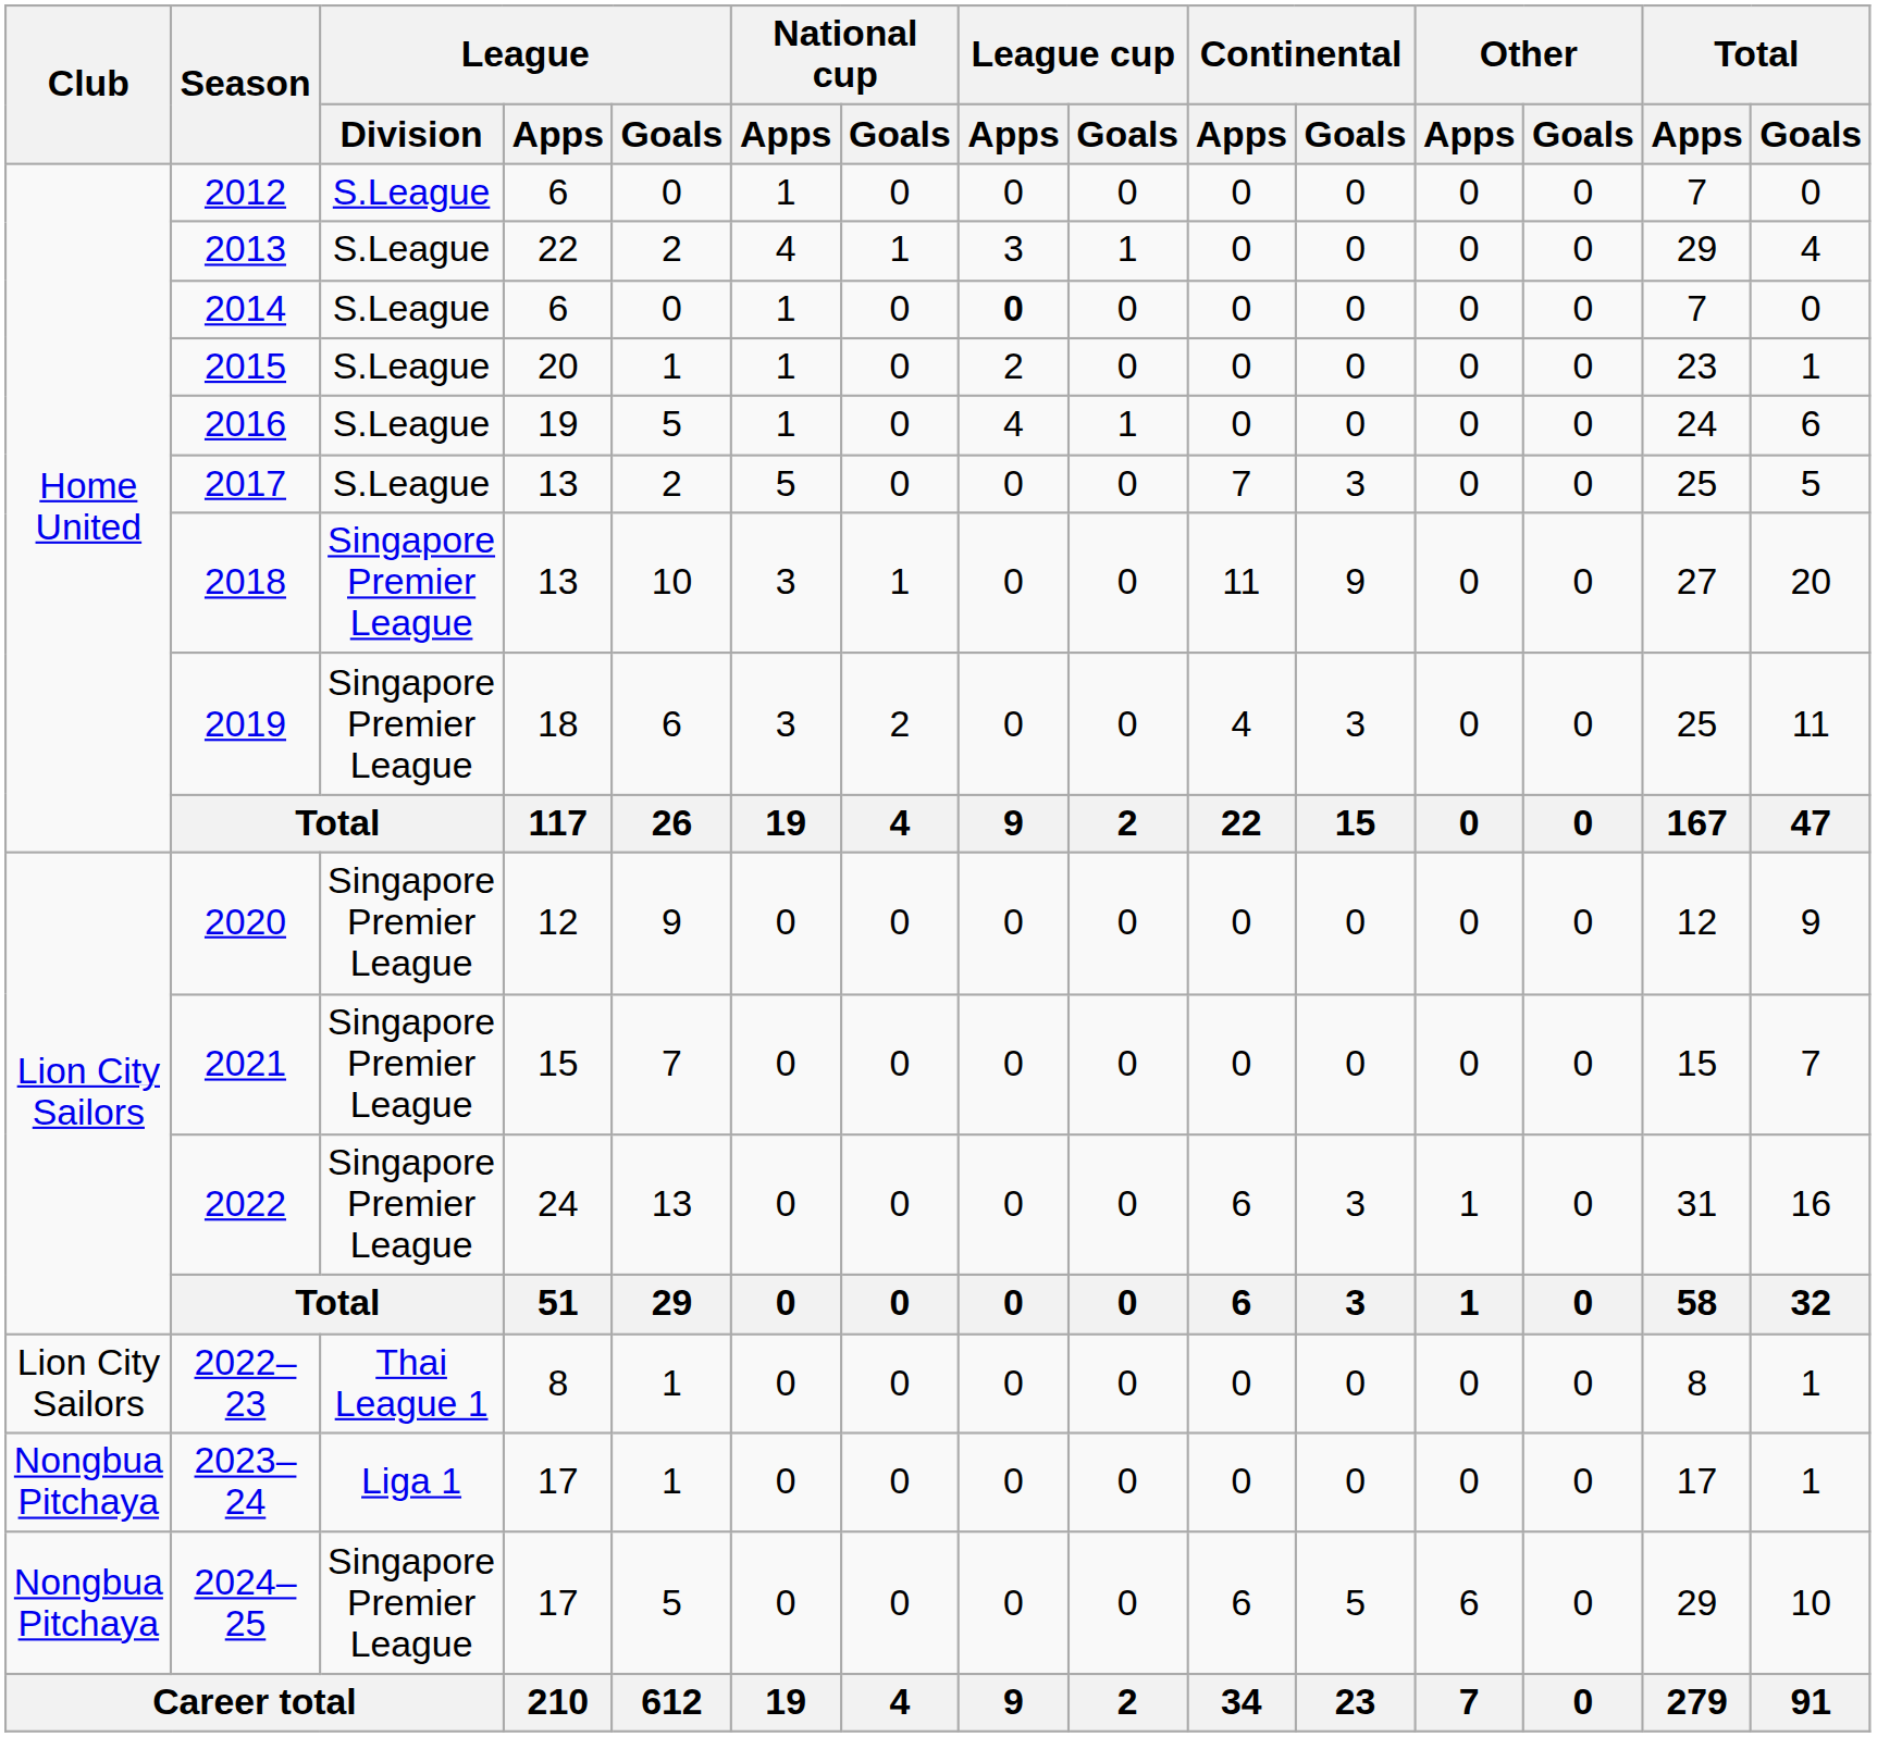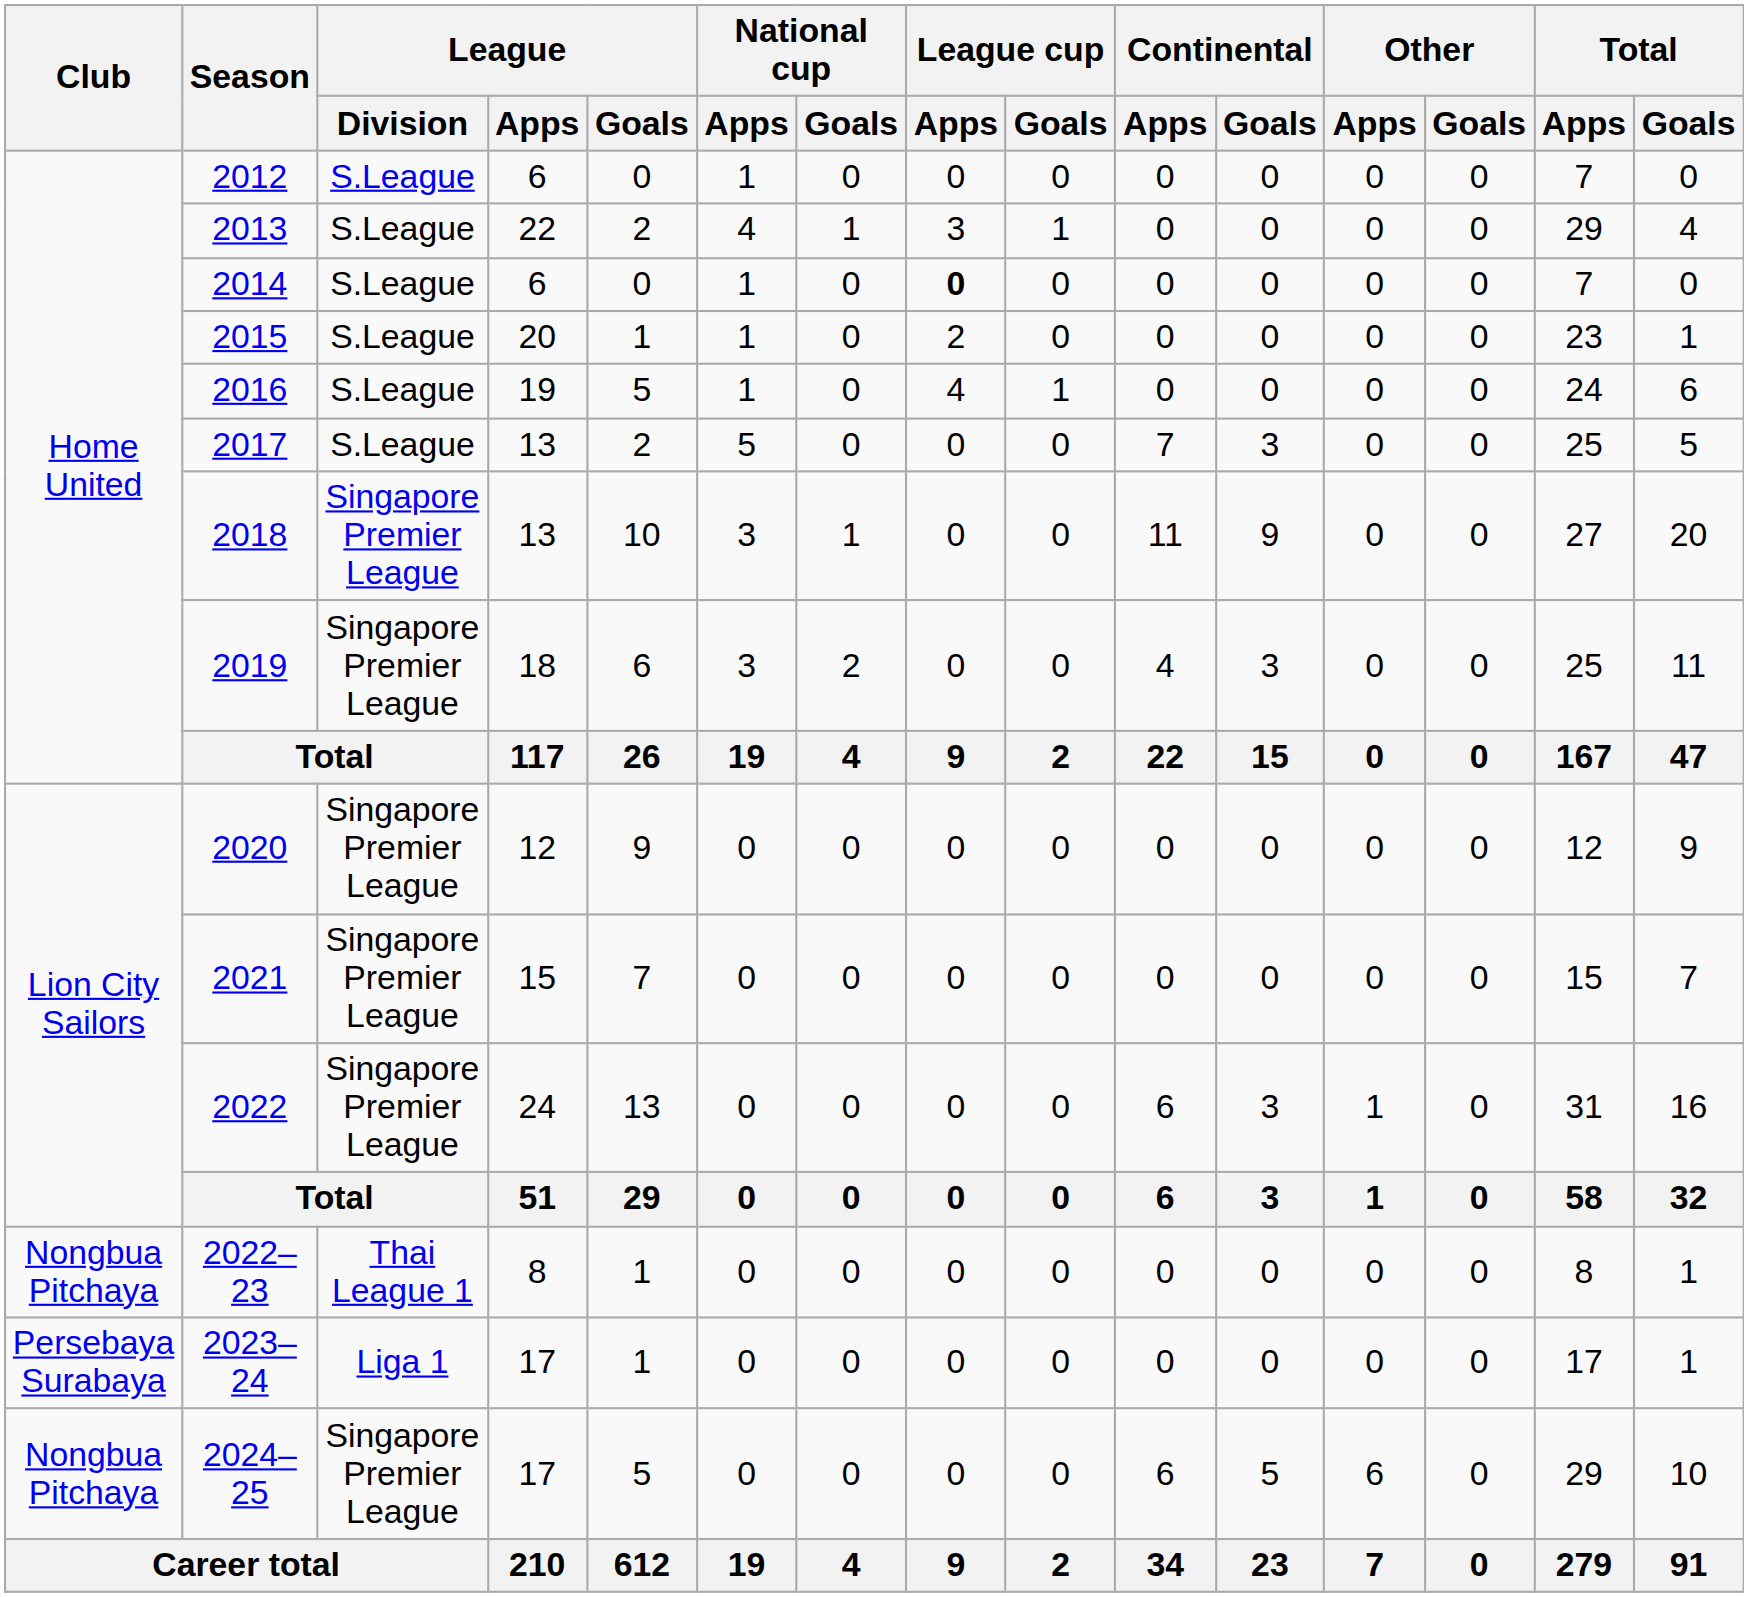 <table class="wikitable" style="text-align: center">
 <tr>
 <th rowspan="2">Club</th>
 <th rowspan="2">Season</th>
 <th colspan="3">League</th>
 <th colspan="2">National cup</th>
 <th colspan="2">League cup</th>
 <th colspan="2">Continental</th>
 <th colspan="2">Other</th>
 <th colspan="2">Total</th>
 </tr>
 <tr>
 <th>Division</th>
 <th>Apps</th>
 <th>Goals</th>
 <th>Apps</th>
 <th>Goals</th>
 <th>Apps</th>
 <th>Goals</th>
 <th>Apps</th>
 <th>Goals</th>
 <th>Apps</th>
 <th>Goals</th>
 <th>Apps</th>
 <th>Goals</th>
 </tr>
 <tr>
 <td rowspan="9"><a href='#'>Home United</a></td>
 <td><a href='#'>2012</a></td>
 <td><a href='#'>S.League</a></td>
 <td>6</td>
 <td>0</td>
 <td>1</td>
 <td>0</td>
 <td>0</td>
 <td>0</td>
 <td>0</td>
 <td>0</td>
 <td>0</td>
 <td>0</td>
 <td>7</td>
 <td>0</td>
 </tr>
 <tr>
 <td><a href='#'>2013</a></td>
 <td>S.League</td>
 <td>22</td>
 <td>2</td>
 <td>4</td>
 <td>1</td>
 <td>3</td>
 <td>1</td>
 <td>0</td>
 <td>0</td>
 <td>0</td>
 <td>0</td>
 <td>29</td>
 <td>4</td>
 </tr>
 <tr>
 <td><a href='#'>2014</a></td>
 <td>S.League</td>
 <td>6</td>
 <td>0</td>
 <td>1</td>
 <td>0</td>
 <td><strong>0</strong></td>
 <td>0</td>
 <td>0</td>
 <td>0</td>
 <td>0</td>
 <td>0</td>
 <td>7</td>
 <td>0</td>
 </tr>
 <tr>
 <td><a href='#'>2015</a></td>
 <td>S.League</td>
 <td>20</td>
 <td>1</td>
 <td>1</td>
 <td>0</td>
 <td>2</td>
 <td>0</td>
 <td>0</td>
 <td>0</td>
 <td>0</td>
 <td>0</td>
 <td>23</td>
 <td>1</td>
 </tr>
 <tr>
 <td><a href='#'>2016</a></td>
 <td>S.League</td>
 <td>19</td>
 <td>5</td>
 <td>1</td>
 <td>0</td>
 <td>4</td>
 <td>1</td>
 <td>0</td>
 <td>0</td>
 <td>0</td>
 <td>0</td>
 <td>24</td>
 <td>6</td>
 </tr>
 <tr>
 <td><a href='#'>2017</a></td>
 <td>S.League</td>
 <td>13</td>
 <td>2</td>
 <td>5</td>
 <td>0</td>
 <td>0</td>
 <td>0</td>
 <td>7</td>
 <td>3</td>
 <td>0</td>
 <td>0</td>
 <td>25</td>
 <td>5</td>
 </tr>
 <tr>
 <td><a href='#'>2018</a></td>
 <td><a href='#'>Singapore Premier League</a></td>
 <td>13</td>
 <td>10</td>
 <td>3</td>
 <td>1</td>
 <td>0</td>
 <td>0</td>
 <td>11</td>
 <td>9</td>
 <td>0</td>
 <td>0</td>
 <td>27</td>
 <td>20</td>
 </tr>
 <tr>
 <td><a href='#'>2019</a></td>
 <td>Singapore Premier League</td>
 <td>18</td>
 <td>6</td>
 <td>3</td>
 <td>2</td>
 <td>0</td>
 <td>0</td>
 <td>4</td>
 <td>3</td>
 <td>0</td>
 <td>0</td>
 <td>25</td>
 <td>11</td>
 </tr>
 <tr>
 <th colspan="2">Total</th>
 <th>117</th>
 <th>26</th>
 <th>19</th>
 <th>4</th>
 <th>9</th>
 <th>2</th>
 <th>22</th>
 <th>15</th>
 <th>0</th>
 <th>0</th>
 <th>167</th>
 <th>47</th>
 </tr>
 <tr>
 <td rowspan="4"><a href='#'>Lion City Sailors</a></td>
 <td><a href='#'>2020</a></td>
 <td>Singapore Premier League</td>
 <td>12</td>
 <td>9</td>
 <td>0</td>
 <td>0</td>
 <td>0</td>
 <td>0</td>
 <td>0</td>
 <td>0</td>
 <td>0</td>
 <td>0</td>
 <td>12</td>
 <td>9</td>
 </tr>
 <tr>
 <td><a href='#'>2021</a></td>
 <td>Singapore Premier League</td>
 <td>15</td>
 <td>7</td>
 <td>0</td>
 <td>0</td>
 <td>0</td>
 <td>0</td>
 <td>0</td>
 <td>0</td>
 <td>0</td>
 <td>0</td>
 <td>15</td>
 <td>7</td>
 </tr>
 <tr>
 <td><a href='#'>2022</a></td>
 <td>Singapore Premier League</td>
 <td>24</td>
 <td>13</td>
 <td>0</td>
 <td>0</td>
 <td>0</td>
 <td>0</td>
 <td>6</td>
 <td>3</td>
 <td>1</td>
 <td>0</td>
 <td>31</td>
 <td>16</td>
 </tr>
 <tr>
 <th colspan="2">Total</th>
 <th>51</th>
 <th>29</th>
 <th>0</th>
 <th>0</th>
 <th>0</th>
 <th>0</th>
 <th>6</th>
 <th>3</th>
 <th>1</th>
 <th>0</th>
 <th>58</th>
 <th>32</th>
 </tr>
 <tr>
-<td>Lion City Sailors</td>
+<td><a href='#'>Nongbua Pitchaya</a></td>
 <td><a href='#'>2022–23</a></td>
 <td><a href='#'>Thai League 1</a></td>
 <td>8</td>
 <td>1</td>
 <td>0</td>
 <td>0</td>
 <td>0</td>
 <td>0</td>
 <td>0</td>
 <td>0</td>
 <td>0</td>
 <td>0</td>
 <td>8</td>
 <td>1</td>
 </tr>
 <tr>
-<td><a href='#'>Nongbua Pitchaya</a></td>
+<td><a href='#'>Persebaya Surabaya</a></td>
 <td><a href='#'>2023–24</a></td>
 <td><a href='#'>Liga 1</a></td>
 <td>17</td>
 <td>1</td>
 <td>0</td>
 <td>0</td>
 <td>0</td>
 <td>0</td>
 <td>0</td>
 <td>0</td>
 <td>0</td>
 <td>0</td>
 <td>17</td>
 <td>1</td>
 </tr>
 <tr>
 <td><a href='#'>Nongbua Pitchaya</a></td>
 <td><a href='#'>2024–25</a></td>
 <td>Singapore Premier League</td>
 <td>17</td>
 <td>5</td>
 <td>0</td>
 <td>0</td>
 <td>0</td>
 <td>0</td>
 <td>6</td>
 <td>5</td>
 <td>6</td>
 <td>0</td>
 <td>29</td>
 <td>10</td>
 </tr>
 <tr>
 <th colspan="3">Career total</th>
 <th>210</th>
 <th>612</th>
 <th>19</th>
 <th>4</th>
 <th>9</th>
 <th>2</th>
 <th>34</th>
 <th>23</th>
 <th>7</th>
 <th>0</th>
 <th>279</th>
 <th>91</th>
 </tr>
 </table>
